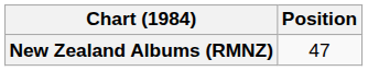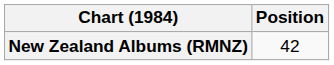 <table class="wikitable plainrowheaders" style="text-align:center">
 <tr>
 <th scope="col">Chart (1984)</th>
 <th scope="col">Position</th>
 </tr>
 <tr>
 <th scope="row">New Zealand Albums (RMNZ)</th>
-<td>47</td>
+<td>42</td>
 </tr>
 </table>
